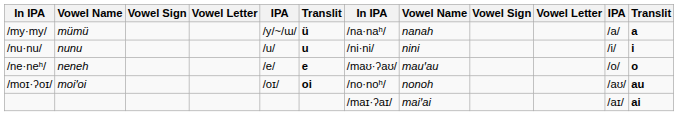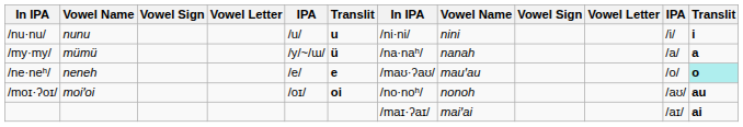 <table class="wikitable">
 <tr>
 <th>In IPA</th>
 <th>Vowel Name</th>
 <th>Vowel Sign</th>
 <th>Vowel Letter</th>
 <th>IPA</th>
 <th>Translit</th>
 <th>In IPA</th>
 <th>Vowel Name</th>
 <th>Vowel Sign</th>
 <th>Vowel Letter</th>
 <th>IPA</th>
 <th>Translit</th>
 </tr>
 <tr>
+<td>/nu·nu/</td>
+<td><em>nunu</em></td>
+<td></td>
+<td></td>
+<td>/u/</td>
+<td><strong>u</strong></td>
+<td>/ni·ni/</td>
+<td><em>nini</em></td>
+<td></td>
+<td></td>
+<td>/i/</td>
+<td><strong>i</strong></td>
+</tr>
+<tr>
 <td>/my·my/</td>
 <td><em>mümü</em></td>
 <td></td>
 <td></td>
 <td>/y/~/ɯ/</td>
 <td><strong>ü</strong></td>
 <td>/na·naʰ/</td>
 <td><em>nanah</em></td>
 <td></td>
 <td></td>
 <td>/a/</td>
 <td><strong>a</strong></td>
 </tr>
 <tr>
-<td>/nu·nu/</td>
-<td><em>nunu</em></td>
-<td></td>
-<td></td>
-<td>/u/</td>
-<td><strong>u</strong></td>
-<td>/ni·ni/</td>
-<td><em>nini</em></td>
-<td></td>
-<td></td>
-<td>/i/</td>
-<td><strong>i</strong></td>
-</tr>
-<tr>
 <td>/ne·neʰ/</td>
 <td><em>neneh</em></td>
 <td></td>
 <td></td>
 <td>/e/</td>
 <td><strong>e</strong></td>
 <td>/maʊ·ʔaʊ/</td>
 <td><em>mauꞌau</em></td>
 <td></td>
 <td></td>
 <td>/o/</td>
-<td><strong>o</strong></td>
+<td style="background: paleturquoise;"><strong>o</strong></td>
 </tr>
 <tr>
 <td>/moɪ·ʔoɪ/</td>
 <td><em>moiꞌoi</em></td>
 <td></td>
 <td></td>
 <td>/oɪ/</td>
 <td><strong>oi</strong></td>
 <td>/no·noʰ/</td>
 <td><em>nonoh</em></td>
 <td></td>
 <td></td>
 <td>/aʊ/</td>
 <td><strong>au</strong></td>
 </tr>
 <tr>
 <td></td>
 <td></td>
 <td></td>
 <td></td>
 <td></td>
 <td></td>
 <td>/maɪ·ʔaɪ/</td>
 <td><em>maiꞌai</em></td>
 <td></td>
 <td></td>
 <td>/aɪ/</td>
 <td><strong>ai</strong></td>
 </tr>
 </table>
